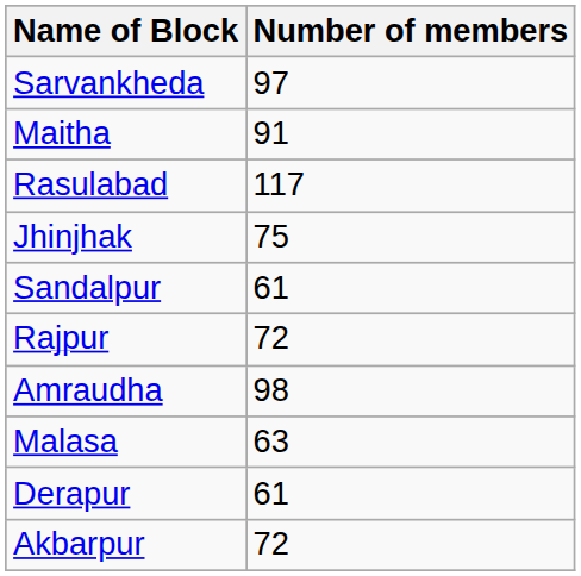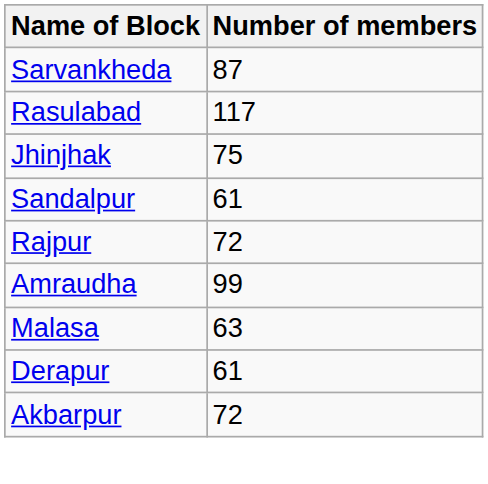 <table class="wikitable">
 <tr>
 <th>Name of Block</th>
 <th>Number of members</th>
 </tr>
 <tr>
 <td><a href='#'>Sarvankheda</a></td>
-<td>97</td>
-</tr>
-<tr>
-<td><a href='#'>Maitha</a></td>
-<td>91</td>
+<td>87</td>
 </tr>
 <tr>
 <td><a href='#'>Rasulabad</a></td>
 <td>117</td>
 </tr>
 <tr>
 <td><a href='#'>Jhinjhak</a></td>
 <td>75</td>
 </tr>
 <tr>
 <td><a href='#'>Sandalpur</a></td>
 <td>61</td>
 </tr>
 <tr>
 <td><a href='#'>Rajpur</a></td>
 <td>72</td>
 </tr>
 <tr>
 <td><a href='#'>Amraudha</a></td>
-<td>98</td>
+<td>99</td>
 </tr>
 <tr>
 <td><a href='#'>Malasa</a></td>
 <td>63</td>
 </tr>
 <tr>
 <td><a href='#'>Derapur</a></td>
 <td>61</td>
 </tr>
 <tr>
 <td><a href='#'>Akbarpur</a></td>
 <td>72</td>
 </tr>
 </table>
